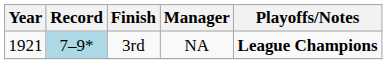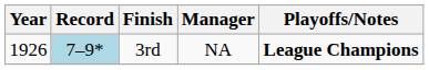 <table class="wikitable" style="text-align:center">
 <tr>
 <th>Year</th>
 <th>Record</th>
 <th>Finish</th>
 <th>Manager</th>
 <th>Playoffs/Notes</th>
 </tr>
 <tr>
-<td>1921</td>
+<td>1926</td>
 <td style="background: lightblue;">7–9*</td>
 <td>3rd</td>
 <td>NA</td>
 <td><strong>League Champions</strong></td>
 </tr>
 <tr>
 </tr>
 </table>
